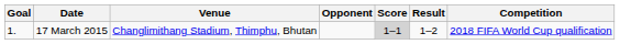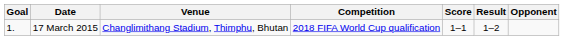 <table class="wikitable plainrowheaders sortable">
 <tr>
 <th>Goal</th>
 <th>Date</th>
 <th>Venue</th>
-<th>Opponent</th>
+<th>Competition</th>
 <th>Score</th>
 <th>Result</th>
-<th>Competition</th>
+<th>Opponent</th>
 </tr>
 <tr>
 <td>1.</td>
 <td>17 March 2015</td>
 <td><a href='#'>Changlimithang Stadium</a>, <a href='#'>Thimphu</a>, Bhutan</td>
+<td><a href='#'>2018 FIFA World Cup qualification</a></td>
+<td align=center>1–1</td>
+<td align=center>1–2</td>
 <td></td>
-<td align=center style="background: lightgrey;">1–1</td>
-<td align=center>1–2</td>
-<td><a href='#'>2018 FIFA World Cup qualification</a></td>
 </tr>
 </table>
